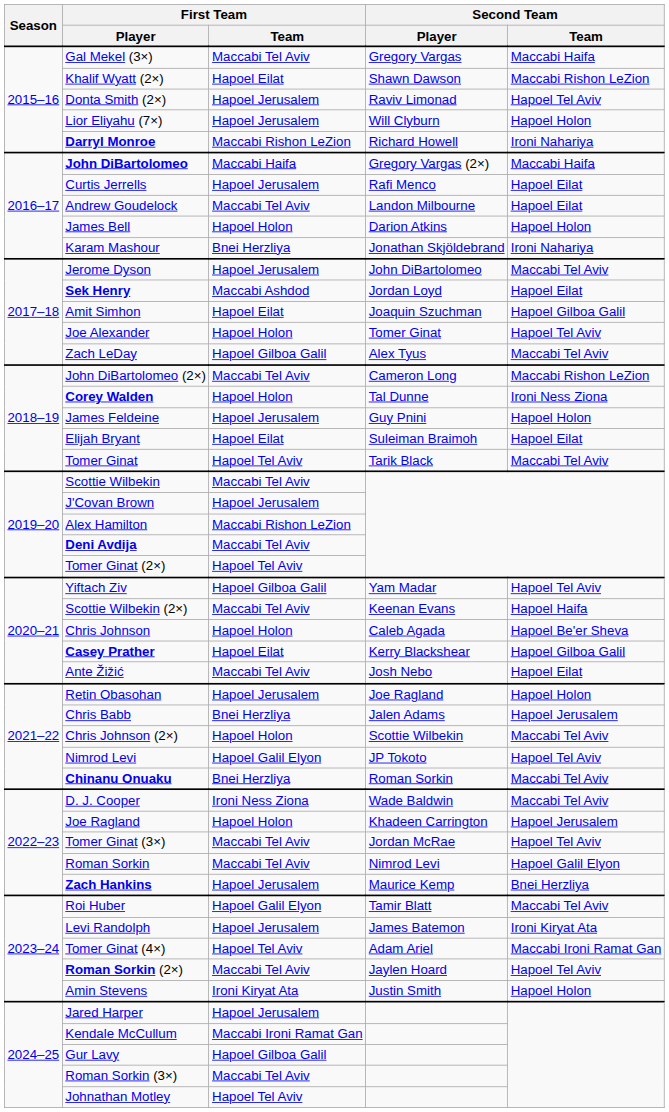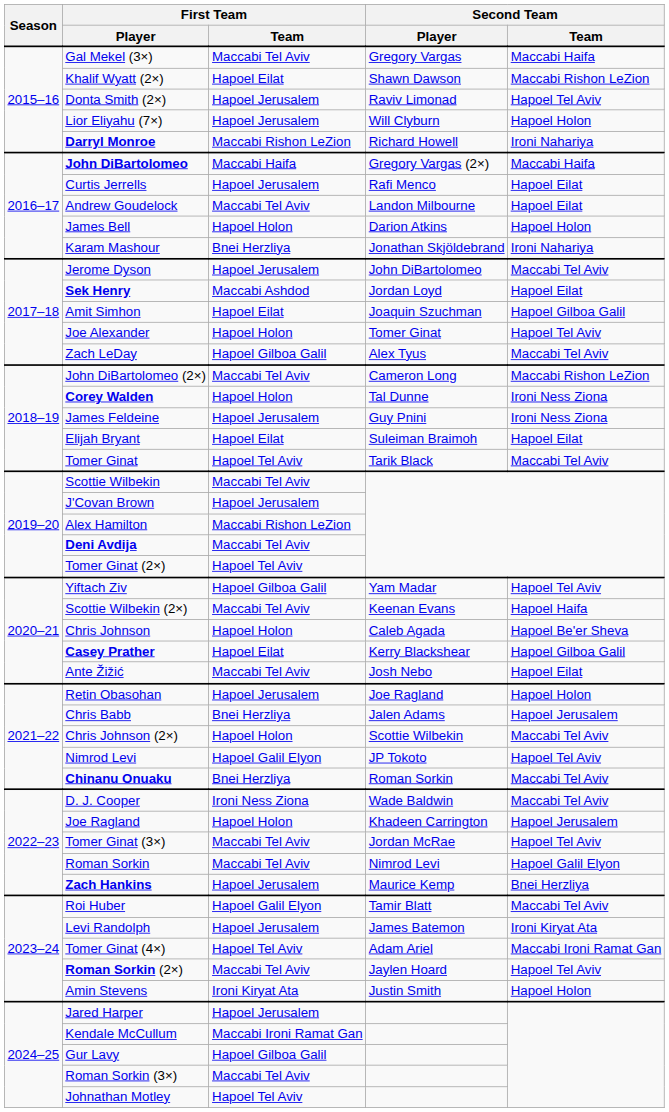 <table class="wikitable">
 <tr>
 <th rowspan=2>Season</th>
 <th colspan=2>First Team</th>
 <th colspan=2>Second Team</th>
 </tr>
 <tr>
 <th align="center">Player</th>
 <th align="center">Team</th>
 <th align="center">Player</th>
 <th align="center">Team</th>
 </tr>
 <tr>
 </tr>
 <tr style = "border-top:2px solid black;">
 <td rowspan=5><a href='#'>2015–16</a></td>
 <td> <a href='#'>Gal Mekel</a> (3×)</td>
 <td><a href='#'>Maccabi Tel Aviv</a></td>
 <td> <a href='#'>Gregory Vargas</a></td>
 <td><a href='#'>Maccabi Haifa</a></td>
 </tr>
 <tr>
 <td> <a href='#'>Khalif Wyatt</a> (2×)</td>
 <td><a href='#'>Hapoel Eilat</a></td>
 <td> <a href='#'>Shawn Dawson</a></td>
 <td><a href='#'>Maccabi Rishon LeZion</a></td>
 </tr>
 <tr>
 <td> <a href='#'>Donta Smith</a> (2×)</td>
 <td><a href='#'>Hapoel Jerusalem</a></td>
 <td> <a href='#'>Raviv Limonad</a></td>
 <td><a href='#'>Hapoel Tel Aviv</a></td>
 </tr>
 <tr>
 <td> <a href='#'>Lior Eliyahu</a> (7×)</td>
 <td><a href='#'>Hapoel Jerusalem</a></td>
 <td> <a href='#'>Will Clyburn</a></td>
 <td><a href='#'>Hapoel Holon</a></td>
 </tr>
 <tr>
 <td> <strong><a href='#'>Darryl Monroe</a></strong></td>
 <td><a href='#'>Maccabi Rishon LeZion</a></td>
 <td> <a href='#'>Richard Howell</a></td>
 <td><a href='#'>Ironi Nahariya</a></td>
 </tr>
 <tr style = "border-top:2px solid black;">
 <td rowspan=5><a href='#'>2016–17</a></td>
 <td> <strong><a href='#'>John DiBartolomeo</a></strong></td>
 <td><a href='#'>Maccabi Haifa</a></td>
 <td> <a href='#'>Gregory Vargas</a> (2×)</td>
 <td><a href='#'>Maccabi Haifa</a></td>
 </tr>
 <tr>
 <td> <a href='#'>Curtis Jerrells</a></td>
 <td><a href='#'>Hapoel Jerusalem</a></td>
 <td> <a href='#'>Rafi Menco</a></td>
 <td><a href='#'>Hapoel Eilat</a></td>
 </tr>
 <tr>
 <td> <a href='#'>Andrew Goudelock</a></td>
 <td><a href='#'>Maccabi Tel Aviv</a></td>
 <td> <a href='#'>Landon Milbourne</a></td>
 <td><a href='#'>Hapoel Eilat</a></td>
 </tr>
 <tr>
 <td> <a href='#'>James Bell</a></td>
 <td><a href='#'>Hapoel Holon</a></td>
 <td> <a href='#'>Darion Atkins</a></td>
 <td><a href='#'>Hapoel Holon</a></td>
 </tr>
 <tr>
 <td> <a href='#'>Karam Mashour</a></td>
 <td><a href='#'>Bnei Herzliya</a></td>
 <td> <a href='#'>Jonathan Skjöldebrand</a></td>
 <td><a href='#'>Ironi Nahariya</a></td>
 </tr>
 <tr style = "border-top:2px solid black;">
 <td rowspan=5><a href='#'>2017–18</a></td>
 <td> <a href='#'>Jerome Dyson</a></td>
 <td><a href='#'>Hapoel Jerusalem</a></td>
 <td> <a href='#'>John DiBartolomeo</a></td>
 <td><a href='#'>Maccabi Tel Aviv</a></td>
 </tr>
 <tr>
 <td> <strong><a href='#'>Sek Henry</a></strong></td>
 <td><a href='#'>Maccabi Ashdod</a></td>
 <td> <a href='#'>Jordan Loyd</a></td>
 <td><a href='#'>Hapoel Eilat</a></td>
 </tr>
 <tr>
 <td> <a href='#'>Amit Simhon</a></td>
 <td><a href='#'>Hapoel Eilat</a></td>
 <td> <a href='#'>Joaquin Szuchman</a></td>
 <td><a href='#'>Hapoel Gilboa Galil</a></td>
 </tr>
 <tr>
 <td> <a href='#'>Joe Alexander</a></td>
 <td><a href='#'>Hapoel Holon</a></td>
 <td> <a href='#'>Tomer Ginat</a></td>
 <td><a href='#'>Hapoel Tel Aviv</a></td>
 </tr>
 <tr>
 <td> <a href='#'>Zach LeDay</a></td>
 <td><a href='#'>Hapoel Gilboa Galil</a></td>
 <td> <a href='#'>Alex Tyus</a></td>
 <td><a href='#'>Maccabi Tel Aviv</a></td>
 </tr>
 <tr style = "border-top:2px solid black;">
 <td rowspan=5><a href='#'>2018–19</a></td>
 <td> <a href='#'>John DiBartolomeo</a> (2×)</td>
 <td><a href='#'>Maccabi Tel Aviv</a></td>
 <td> <a href='#'>Cameron Long</a></td>
 <td><a href='#'>Maccabi Rishon LeZion</a></td>
 </tr>
 <tr>
 <td> <strong><a href='#'>Corey Walden</a></strong></td>
 <td><a href='#'>Hapoel Holon</a></td>
 <td> <a href='#'>Tal Dunne</a></td>
 <td><a href='#'>Ironi Ness Ziona</a></td>
 </tr>
 <tr>
 <td> <a href='#'>James Feldeine</a></td>
 <td><a href='#'>Hapoel Jerusalem</a></td>
 <td> <a href='#'>Guy Pnini</a></td>
-<td><a href='#'>Hapoel Holon</a></td>
+<td><a href='#'>Ironi Ness Ziona</a></td>
 </tr>
 <tr>
 <td> <a href='#'>Elijah Bryant</a></td>
 <td><a href='#'>Hapoel Eilat</a></td>
 <td> <a href='#'>Suleiman Braimoh</a></td>
 <td><a href='#'>Hapoel Eilat</a></td>
 </tr>
 <tr>
 <td> <a href='#'>Tomer Ginat</a></td>
 <td><a href='#'>Hapoel Tel Aviv</a></td>
 <td> <a href='#'>Tarik Black</a></td>
 <td><a href='#'>Maccabi Tel Aviv</a></td>
 </tr>
 <tr style = "border-top:2px solid black;">
 <td rowspan=5><a href='#'>2019–20</a></td>
 <td> <a href='#'>Scottie Wilbekin</a></td>
 <td><a href='#'>Maccabi Tel Aviv</a></td>
 <td rowspan=5 colspan=2></td>
 </tr>
 <tr>
 <td> <a href='#'>J'Covan Brown</a></td>
 <td><a href='#'>Hapoel Jerusalem</a></td>
 </tr>
 <tr>
 <td> <a href='#'>Alex Hamilton</a></td>
 <td><a href='#'>Maccabi Rishon LeZion</a></td>
 </tr>
 <tr>
 <td> <strong><a href='#'>Deni Avdija</a></strong></td>
 <td><a href='#'>Maccabi Tel Aviv</a></td>
 </tr>
 <tr>
 <td> <a href='#'>Tomer Ginat</a> (2×)</td>
 <td><a href='#'>Hapoel Tel Aviv</a></td>
 </tr>
 <tr style = "border-top:2px solid black;">
 <td rowspan=5><a href='#'>2020–21</a></td>
 <td> <a href='#'>Yiftach Ziv</a></td>
 <td><a href='#'>Hapoel Gilboa Galil</a></td>
 <td> <a href='#'>Yam Madar</a></td>
 <td><a href='#'>Hapoel Tel Aviv</a></td>
 </tr>
 <tr>
 <td> <a href='#'>Scottie Wilbekin</a> (2×)</td>
 <td><a href='#'>Maccabi Tel Aviv</a></td>
 <td> <a href='#'>Keenan Evans</a></td>
 <td><a href='#'>Hapoel Haifa</a></td>
 </tr>
 <tr>
 <td> <a href='#'>Chris Johnson</a></td>
 <td><a href='#'>Hapoel Holon</a></td>
 <td> <a href='#'>Caleb Agada</a></td>
 <td><a href='#'>Hapoel Be'er Sheva</a></td>
 </tr>
 <tr>
 <td> <strong><a href='#'>Casey Prather</a></strong></td>
 <td><a href='#'>Hapoel Eilat</a></td>
 <td> <a href='#'>Kerry Blackshear</a></td>
 <td><a href='#'>Hapoel Gilboa Galil</a></td>
 </tr>
 <tr>
 <td> <a href='#'>Ante Žižić</a></td>
 <td><a href='#'>Maccabi Tel Aviv</a></td>
 <td> <a href='#'>Josh Nebo</a></td>
 <td><a href='#'>Hapoel Eilat</a></td>
 </tr>
 <tr style = "border-top:2px solid black;">
 <td rowspan=5><a href='#'>2021–22</a></td>
 <td> <a href='#'>Retin Obasohan</a></td>
 <td><a href='#'>Hapoel Jerusalem</a></td>
 <td> <a href='#'>Joe Ragland</a></td>
 <td><a href='#'>Hapoel Holon</a></td>
 </tr>
 <tr>
 <td> <a href='#'>Chris Babb</a></td>
 <td><a href='#'>Bnei Herzliya</a></td>
 <td> <a href='#'>Jalen Adams</a></td>
 <td><a href='#'>Hapoel Jerusalem</a></td>
 </tr>
 <tr>
 <td> <a href='#'>Chris Johnson</a> (2×)</td>
 <td><a href='#'>Hapoel Holon</a></td>
 <td> <a href='#'>Scottie Wilbekin</a></td>
 <td><a href='#'>Maccabi Tel Aviv</a></td>
 </tr>
 <tr>
 <td> <a href='#'>Nimrod Levi</a></td>
 <td><a href='#'>Hapoel Galil Elyon</a></td>
 <td> <a href='#'>JP Tokoto</a></td>
 <td><a href='#'>Hapoel Tel Aviv</a></td>
 </tr>
 <tr>
 <td> <strong><a href='#'>Chinanu Onuaku</a></strong></td>
 <td><a href='#'>Bnei Herzliya</a></td>
 <td> <a href='#'>Roman Sorkin</a></td>
 <td><a href='#'>Maccabi Tel Aviv</a></td>
 </tr>
 <tr style = "border-top:2px solid black;">
 <td rowspan=5><a href='#'>2022–23</a></td>
 <td> <a href='#'>D. J. Cooper</a></td>
 <td><a href='#'>Ironi Ness Ziona</a></td>
 <td> <a href='#'>Wade Baldwin</a></td>
 <td><a href='#'>Maccabi Tel Aviv</a></td>
 </tr>
 <tr>
 <td> <a href='#'>Joe Ragland</a></td>
 <td><a href='#'>Hapoel Holon</a></td>
 <td> <a href='#'>Khadeen Carrington</a></td>
 <td><a href='#'>Hapoel Jerusalem</a></td>
 </tr>
 <tr>
 <td> <a href='#'>Tomer Ginat</a> (3×)</td>
 <td><a href='#'>Maccabi Tel Aviv</a></td>
 <td> <a href='#'>Jordan McRae</a></td>
 <td><a href='#'>Hapoel Tel Aviv</a></td>
 </tr>
 <tr>
 <td> <a href='#'>Roman Sorkin</a></td>
 <td><a href='#'>Maccabi Tel Aviv</a></td>
 <td> <a href='#'>Nimrod Levi</a></td>
 <td><a href='#'>Hapoel Galil Elyon</a></td>
 </tr>
 <tr>
 <td> <strong><a href='#'>Zach Hankins</a></strong></td>
 <td><a href='#'>Hapoel Jerusalem</a></td>
 <td> <a href='#'>Maurice Kemp</a></td>
 <td><a href='#'>Bnei Herzliya</a></td>
 </tr>
 <tr style = "border-top:2px solid black;">
 <td rowspan=5><a href='#'>2023–24</a></td>
 <td> <a href='#'>Roi Huber</a></td>
 <td><a href='#'>Hapoel Galil Elyon</a></td>
 <td> <a href='#'>Tamir Blatt</a></td>
 <td><a href='#'>Maccabi Tel Aviv</a></td>
 </tr>
 <tr>
 <td> <a href='#'>Levi Randolph</a></td>
 <td><a href='#'>Hapoel Jerusalem</a></td>
 <td> <a href='#'>James Batemon</a></td>
 <td><a href='#'>Ironi Kiryat Ata</a></td>
 </tr>
 <tr>
 <td> <a href='#'>Tomer Ginat</a> (4×)</td>
 <td><a href='#'>Hapoel Tel Aviv</a></td>
 <td> <a href='#'>Adam Ariel</a></td>
 <td><a href='#'>Maccabi Ironi Ramat Gan</a></td>
 </tr>
 <tr>
 <td> <strong><a href='#'>Roman Sorkin</a></strong> (2×)</td>
 <td><a href='#'>Maccabi Tel Aviv</a></td>
 <td> <a href='#'>Jaylen Hoard</a></td>
 <td><a href='#'>Hapoel Tel Aviv</a></td>
 </tr>
 <tr>
 <td> <a href='#'>Amin Stevens</a></td>
 <td><a href='#'>Ironi Kiryat Ata</a></td>
 <td> <a href='#'>Justin Smith</a></td>
 <td><a href='#'>Hapoel Holon</a></td>
 </tr>
 <tr style = "border-top:2px solid black;">
 <td rowspan=5><a href='#'>2024–25</a></td>
 <td> <a href='#'>Jared Harper</a></td>
 <td><a href='#'>Hapoel Jerusalem</a></td>
 <td></td>
 </tr>
 <tr>
 <td> <a href='#'>Kendale McCullum</a></td>
 <td><a href='#'>Maccabi Ironi Ramat Gan</a></td>
 <td></td>
 </tr>
 <tr>
 <td> <a href='#'>Gur Lavy</a></td>
 <td><a href='#'>Hapoel Gilboa Galil</a></td>
 <td></td>
 </tr>
 <tr>
 <td> <a href='#'>Roman Sorkin</a> (3×)</td>
 <td><a href='#'>Maccabi Tel Aviv</a></td>
 <td></td>
 </tr>
 <tr>
 <td> <a href='#'>Johnathan Motley</a></td>
 <td><a href='#'>Hapoel Tel Aviv</a></td>
 <td></td>
 </tr>
 </table>
